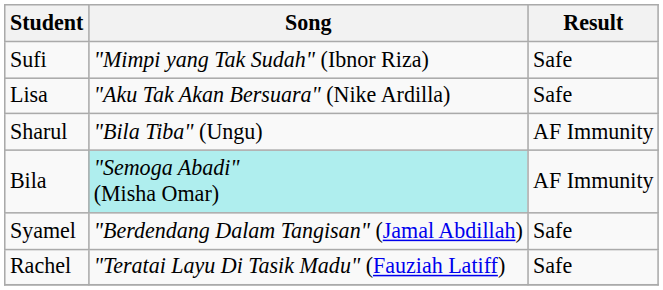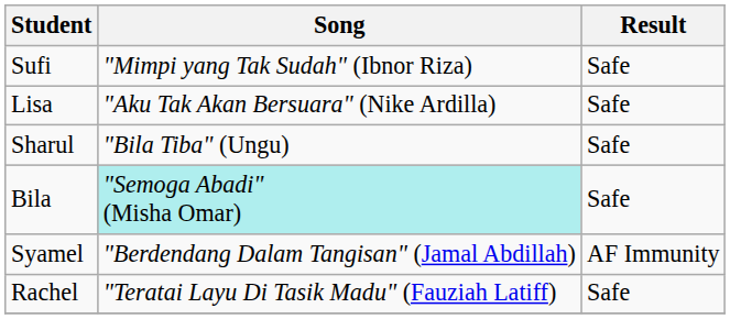 <table class="wikitable" style="font-size:90%;">
 <tr>
 <th>Student</th>
 <th>Song</th>
 <th>Result</th>
 </tr>
 <tr>
 <td>Sufi</td>
 <td><em>"Mimpi yang Tak Sudah"</em> (Ibnor Riza)</td>
 <td>Safe</td>
 </tr>
 <tr>
 <td>Lisa</td>
 <td><em>"Aku Tak Akan Bersuara"</em> (Nike Ardilla)</td>
 <td>Safe</td>
 </tr>
 <tr>
 <td>Sharul</td>
 <td><em>"Bila Tiba"</em> (Ungu)</td>
-<td>AF Immunity</td>
+<td>Safe</td>
 </tr>
 <tr>
 <td>Bila</td>
 <td style="background: paleturquoise;"><em>"Semoga Abadi"</em> <br> (Misha Omar)</td>
-<td>AF Immunity</td>
+<td>Safe</td>
 </tr>
 <tr>
 <td>Syamel</td>
 <td><em>"Berdendang Dalam Tangisan"</em> (<a href='#'>Jamal Abdillah</a>)</td>
-<td>Safe</td>
+<td>AF Immunity</td>
 </tr>
 <tr>
 <td>Rachel</td>
 <td><em>"Teratai Layu Di Tasik Madu"</em> (<a href='#'>Fauziah Latiff</a>)</td>
 <td>Safe</td>
 </tr>
 <tr>
 </tr>
 </table>
